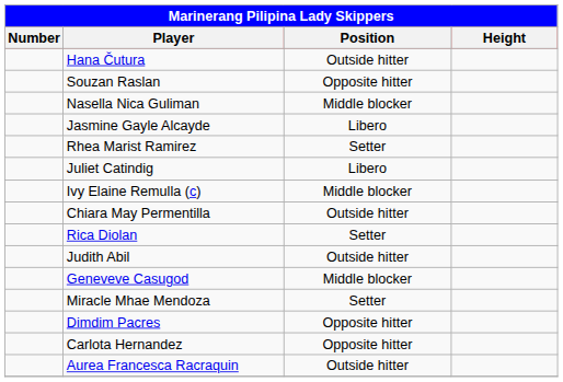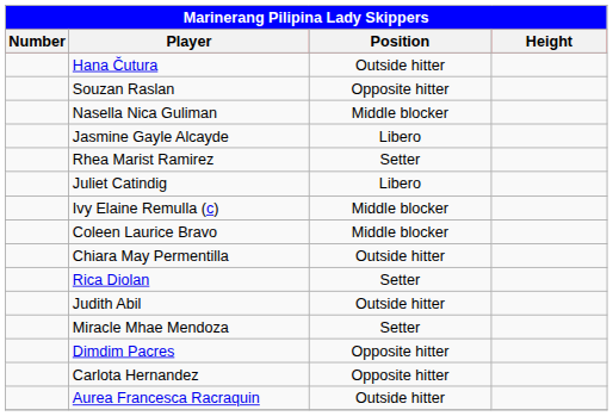 <table class="wikitable sortable" style="font-size:95%; text-align:left;">
 <tr>
 <th colspan="4" style= "background:blue; color:white; text-align: center"><strong>Marinerang Pilipina Lady Skippers</strong></th>
 </tr>
 <tr style="background:red;">
 <th style= "align=center; width:2em;">Number</th>
 <th style= "align=center;width:20em;">Player</th>
 <th style= "align=center; width:15em;">Position</th>
 <th style= "align=center; width:9em;">Height</th>
 </tr>
 <tr align=center>
 <td></td>
 <td align=left> <a href='#'>Hana Čutura</a></td>
 <td>Outside hitter</td>
 <td></td>
 </tr>
 <tr align=center>
 <td></td>
 <td align=left> Souzan Raslan</td>
 <td>Opposite hitter</td>
 <td></td>
 </tr>
 <tr align=center>
 <td></td>
 <td align=left> Nasella Nica Guliman</td>
 <td>Middle blocker</td>
 <td></td>
 </tr>
 <tr align=center>
 <td></td>
 <td align=left> Jasmine Gayle Alcayde</td>
 <td>Libero</td>
 <td></td>
 </tr>
 <tr align=center>
 <td></td>
 <td align=left> Rhea Marist Ramirez</td>
 <td>Setter</td>
 <td></td>
 </tr>
 <tr align=center>
 <td></td>
 <td align=left> Juliet Catindig</td>
 <td>Libero</td>
 <td></td>
 </tr>
 <tr align=center>
 <td></td>
 <td align=left> Ivy Elaine Remulla (<a href='#'>c</a>)</td>
 <td>Middle blocker</td>
 <td></td>
 </tr>
 <tr align=center>
 <td></td>
+<td align=left> Coleen Laurice Bravo</td>
+<td>Middle blocker</td>
+<td></td>
+</tr>
+<tr align=center>
+<td></td>
 <td align=left> Chiara May Permentilla</td>
 <td>Outside hitter</td>
 <td></td>
 </tr>
 <tr align=center>
 <td></td>
 <td align=left> <a href='#'>Rica Diolan</a></td>
 <td>Setter</td>
 <td></td>
 </tr>
 <tr align=center>
 <td></td>
 <td align=left> Judith Abil</td>
 <td>Outside hitter</td>
-<td></td>
-</tr>
-<tr align=center>
-<td></td>
-<td align=left> <a href='#'>Geneveve Casugod</a></td>
-<td>Middle blocker</td>
 <td></td>
 </tr>
 <tr align=center>
 <td></td>
 <td align=left> Miracle Mhae Mendoza</td>
 <td>Setter</td>
 <td></td>
 </tr>
 <tr align=center>
 <td></td>
 <td align=left> <a href='#'>Dimdim Pacres</a></td>
 <td>Opposite hitter</td>
 <td></td>
 </tr>
 <tr align=center>
 <td></td>
 <td align=left> Carlota Hernandez</td>
 <td>Opposite hitter</td>
 <td></td>
 </tr>
 <tr align=center>
 <td></td>
 <td align=left> <a href='#'>Aurea Francesca Racraquin</a></td>
 <td>Outside hitter</td>
 <td></td>
 </tr>
 <tr>
 </tr>
 </table>
